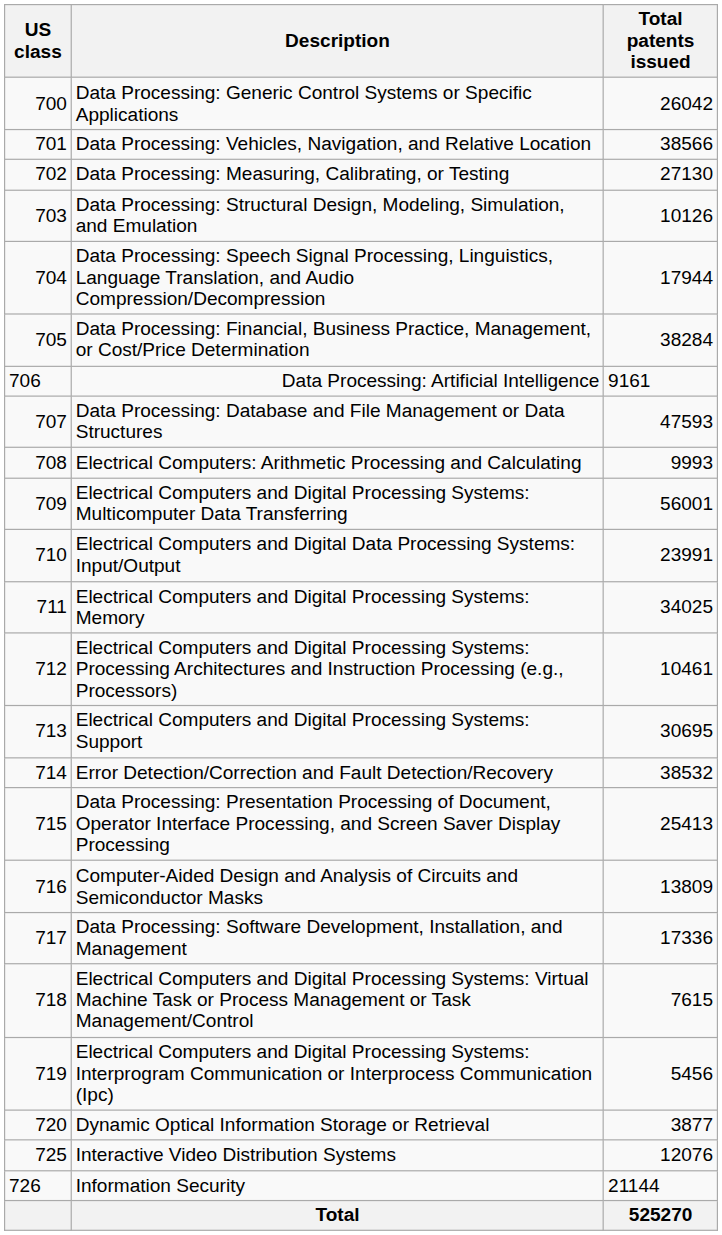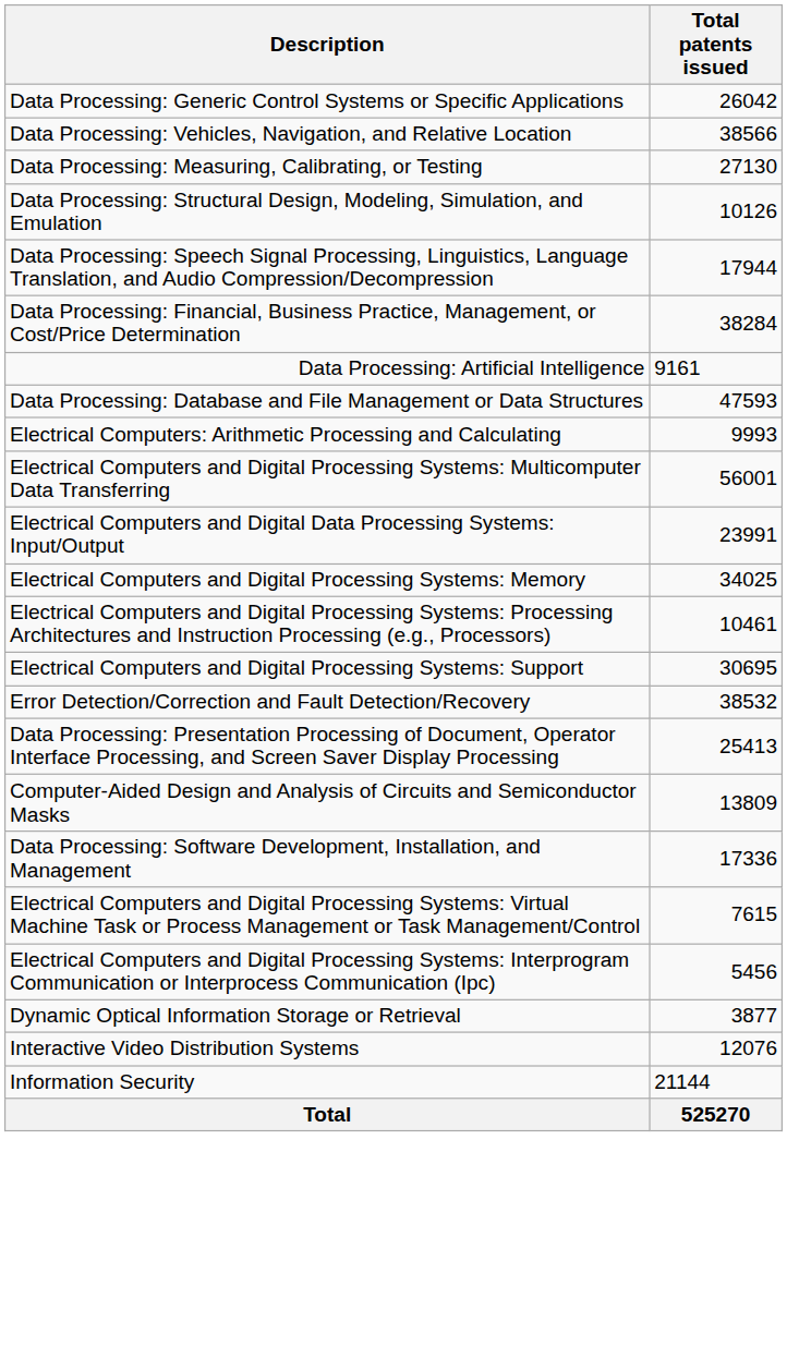 <table class="wikitable floatright" style="width:600px;">
 <tr>
-<th>US class</th>
 <th>Description</th>
 <th>Total patents issued</th>
 </tr>
 <tr>
-<td align="right">700</td>
 <td>Data Processing: Generic Control Systems or Specific Applications</td>
 <td align="right">26042</td>
 </tr>
 <tr>
-<td align="right">701</td>
 <td>Data Processing: Vehicles, Navigation, and Relative Location</td>
 <td align="right">38566</td>
 </tr>
 <tr>
-<td align="right">702</td>
 <td>Data Processing: Measuring, Calibrating, or Testing</td>
 <td align="right">27130</td>
 </tr>
 <tr>
-<td align="right">703</td>
 <td>Data Processing: Structural Design, Modeling, Simulation, and Emulation</td>
 <td align="right">10126</td>
 </tr>
 <tr>
-<td align="right">704</td>
 <td>Data Processing: Speech Signal Processing, Linguistics, Language Translation, and Audio Compression/Decompression</td>
 <td align="right">17944</td>
 </tr>
 <tr>
-<td align="right">705</td>
 <td>Data Processing: Financial, Business Practice, Management, or Cost/Price Determination</td>
 <td align="right">38284</td>
 </tr>
 <tr |align="right"|706>
-<td>706</td>
 <td align="right">Data Processing: Artificial Intelligence</td>
 <td>9161</td>
 </tr>
 <tr>
-<td align="right">707</td>
 <td>Data Processing: Database and File Management or Data Structures</td>
 <td align="right">47593</td>
 </tr>
 <tr>
-<td align="right">708</td>
 <td>Electrical Computers: Arithmetic Processing and Calculating</td>
 <td align="right">9993</td>
 </tr>
 <tr>
-<td align="right">709</td>
 <td>Electrical Computers and Digital Processing Systems: Multicomputer Data Transferring</td>
 <td align="right">56001</td>
 </tr>
 <tr>
-<td align="right">710</td>
 <td>Electrical Computers and Digital Data Processing Systems: Input/Output</td>
 <td align="right">23991</td>
 </tr>
 <tr>
-<td align="right">711</td>
 <td>Electrical Computers and Digital Processing Systems: Memory</td>
 <td align="right">34025</td>
 </tr>
 <tr>
-<td align="right">712</td>
 <td>Electrical Computers and Digital Processing Systems: Processing Architectures and Instruction Processing (e.g., Processors)</td>
 <td align="right">10461</td>
 </tr>
 <tr>
-<td align="right">713</td>
 <td>Electrical Computers and Digital Processing Systems: Support</td>
 <td align="right">30695</td>
 </tr>
 <tr>
-<td align="right">714</td>
 <td>Error Detection/Correction and Fault Detection/Recovery</td>
 <td align="right">38532</td>
 </tr>
 <tr>
-<td align="right">715</td>
 <td>Data Processing: Presentation Processing of Document, Operator Interface Processing, and Screen Saver Display Processing</td>
 <td align="right">25413</td>
 </tr>
 <tr>
-<td align="right">716</td>
 <td>Computer-Aided Design and Analysis of Circuits and Semiconductor Masks</td>
 <td align="right">13809</td>
 </tr>
 <tr>
-<td align="right">717</td>
 <td>Data Processing: Software Development, Installation, and Management</td>
 <td align="right">17336</td>
 </tr>
 <tr>
-<td align="right">718</td>
 <td>Electrical Computers and Digital Processing Systems: Virtual Machine Task or Process Management or Task Management/Control</td>
 <td align="right">7615</td>
 </tr>
 <tr>
-<td align="right">719</td>
 <td>Electrical Computers and Digital Processing Systems: Interprogram Communication or Interprocess Communication (Ipc)</td>
 <td align="right">5456</td>
 </tr>
 <tr>
-<td align="right">720</td>
 <td>Dynamic Optical Information Storage or Retrieval</td>
 <td align="right">3877</td>
 </tr>
 <tr>
-<td align="right">725</td>
 <td>Interactive Video Distribution Systems</td>
 <td align="right">12076</td>
 </tr>
 <tr>
-<td>726</td>
 <td>Information Security</td>
 <td>21144</td>
 </tr>
 <tr>
-<th></th>
 <th align="right">Total</th>
 <th>525270</th>
 </tr>
 </table>
